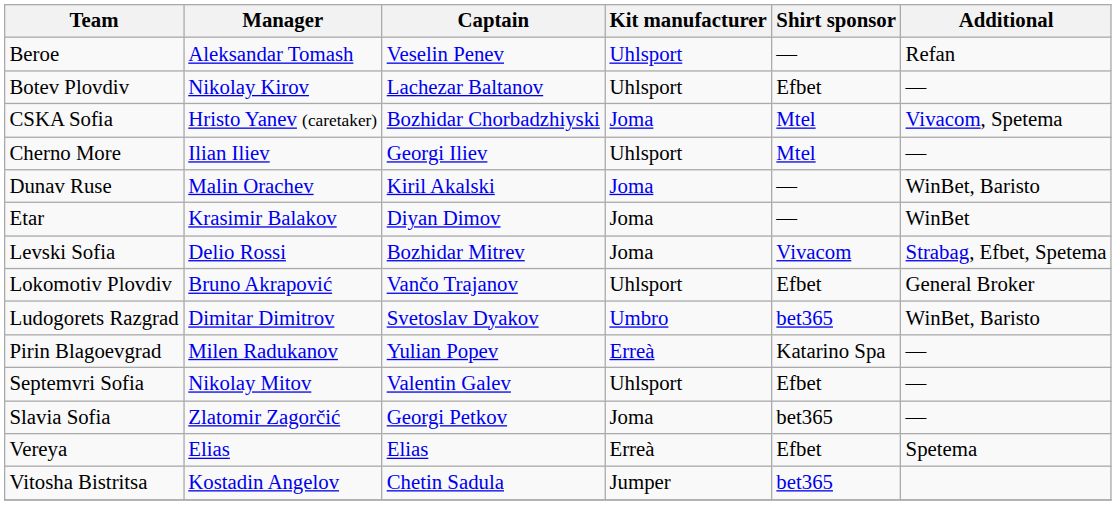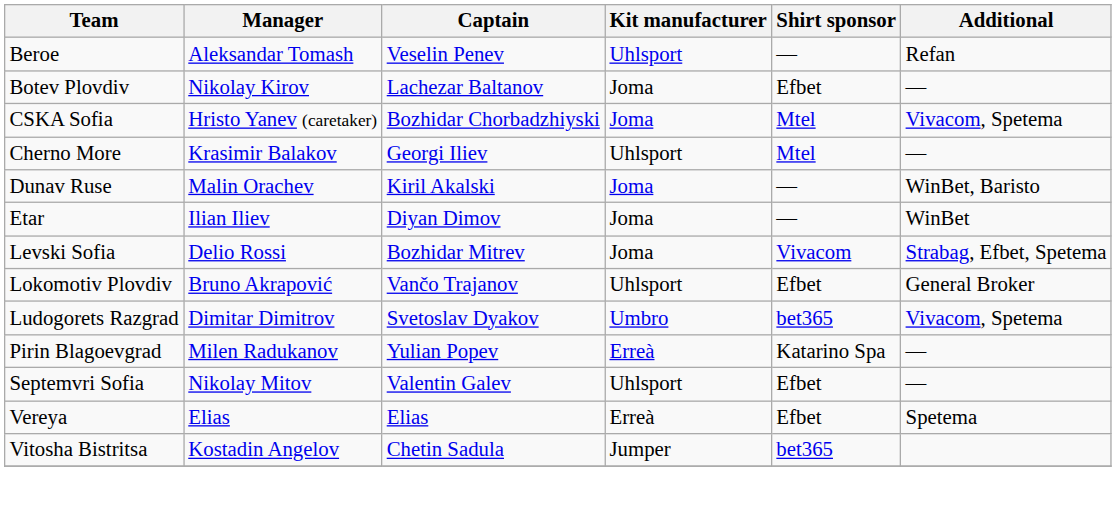 <table class="wikitable sortable" style="text-align: left;">
 <tr>
 <th>Team</th>
 <th>Manager</th>
 <th>Captain</th>
 <th>Kit manufacturer</th>
 <th>Shirt sponsor</th>
 <th>Additional</th>
 </tr>
 <tr>
 <td>Beroe</td>
 <td> <a href='#'>Aleksandar Tomash</a></td>
 <td> <a href='#'>Veselin Penev</a></td>
 <td><a href='#'>Uhlsport</a></td>
 <td>—</td>
 <td>Refan</td>
 </tr>
 <tr>
 <td>Botev Plovdiv</td>
 <td> <a href='#'>Nikolay Kirov</a></td>
 <td> <a href='#'>Lachezar Baltanov</a></td>
-<td>Uhlsport</td>
+<td>Joma</td>
 <td>Efbet</td>
 <td>—</td>
 </tr>
 <tr>
 <td>CSKA Sofia</td>
 <td> <a href='#'>Hristo Yanev</a> <small>(caretaker)</small></td>
 <td> <a href='#'>Bozhidar Chorbadzhiyski</a></td>
 <td><a href='#'>Joma</a></td>
 <td><a href='#'>Mtel</a></td>
 <td><a href='#'>Vivacom</a>, Spetema</td>
 </tr>
 <tr>
 <td>Cherno More</td>
-<td> <a href='#'>Ilian Iliev</a></td>
+<td> <a href='#'>Krasimir Balakov</a></td>
 <td> <a href='#'>Georgi Iliev</a></td>
 <td>Uhlsport</td>
 <td><a href='#'>Mtel</a></td>
 <td>—</td>
 </tr>
 <tr>
 <td>Dunav Ruse</td>
 <td> <a href='#'>Malin Orachev</a></td>
 <td> <a href='#'>Kiril Akalski</a></td>
 <td><a href='#'>Joma</a></td>
 <td>—</td>
 <td>WinBet, Baristo</td>
 </tr>
 <tr>
 <td>Etar</td>
-<td> <a href='#'>Krasimir Balakov</a></td>
+<td> <a href='#'>Ilian Iliev</a></td>
 <td> <a href='#'>Diyan Dimov</a></td>
 <td>Joma</td>
 <td>—</td>
 <td>WinBet</td>
 </tr>
 <tr>
 <td>Levski Sofia</td>
 <td> <a href='#'>Delio Rossi</a></td>
 <td> <a href='#'>Bozhidar Mitrev</a></td>
 <td>Joma</td>
 <td><a href='#'>Vivacom</a></td>
 <td><a href='#'>Strabag</a>, Efbet, Spetema</td>
 </tr>
 <tr>
 <td>Lokomotiv Plovdiv</td>
 <td> <a href='#'>Bruno Akrapović</a></td>
 <td> <a href='#'>Vančo Trajanov</a></td>
 <td>Uhlsport</td>
 <td>Efbet</td>
 <td>General Broker</td>
 </tr>
 <tr>
 <td>Ludogorets Razgrad</td>
 <td> <a href='#'>Dimitar Dimitrov</a></td>
 <td> <a href='#'>Svetoslav Dyakov</a></td>
 <td><a href='#'>Umbro</a></td>
 <td><a href='#'>bet365</a></td>
-<td>WinBet, Baristo</td>
+<td><a href='#'>Vivacom</a>, Spetema</td>
 </tr>
 <tr>
 <td>Pirin Blagoevgrad</td>
 <td> <a href='#'>Milen Radukanov</a></td>
 <td> <a href='#'>Yulian Popev</a></td>
 <td><a href='#'>Erreà</a></td>
 <td>Katarino Spa</td>
 <td>—</td>
 </tr>
 <tr>
 <td>Septemvri Sofia</td>
 <td> <a href='#'>Nikolay Mitov</a></td>
 <td> <a href='#'>Valentin Galev</a></td>
 <td>Uhlsport</td>
 <td>Efbet</td>
-<td>—</td>
-</tr>
-<tr>
-<td>Slavia Sofia</td>
-<td> <a href='#'>Zlatomir Zagorčić</a></td>
-<td> <a href='#'>Georgi Petkov</a></td>
-<td>Joma</td>
-<td>bet365</td>
 <td>—</td>
 </tr>
 <tr>
 <td>Vereya</td>
 <td> <a href='#'>Elias</a></td>
 <td> <a href='#'>Elias</a></td>
 <td>Erreà</td>
 <td>Efbet</td>
 <td>Spetema</td>
 </tr>
 <tr>
 <td>Vitosha Bistritsa</td>
 <td> <a href='#'>Kostadin Angelov</a></td>
 <td> <a href='#'>Chetin Sadula</a></td>
 <td>Jumper</td>
 <td><a href='#'>bet365</a></td>
 <td></td>
 </tr>
 <tr>
 </tr>
 </table>
